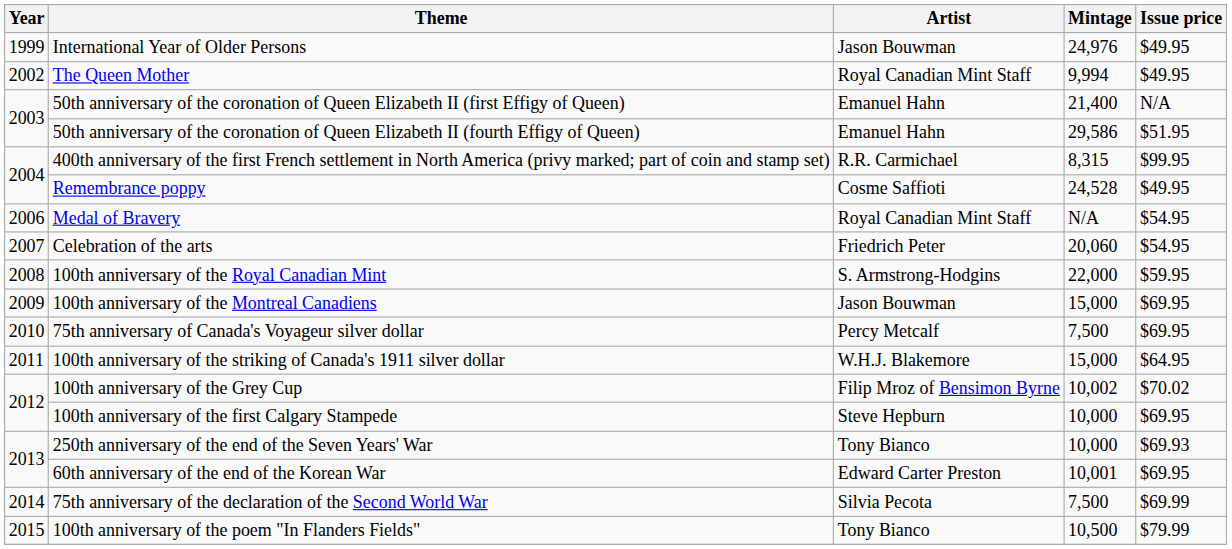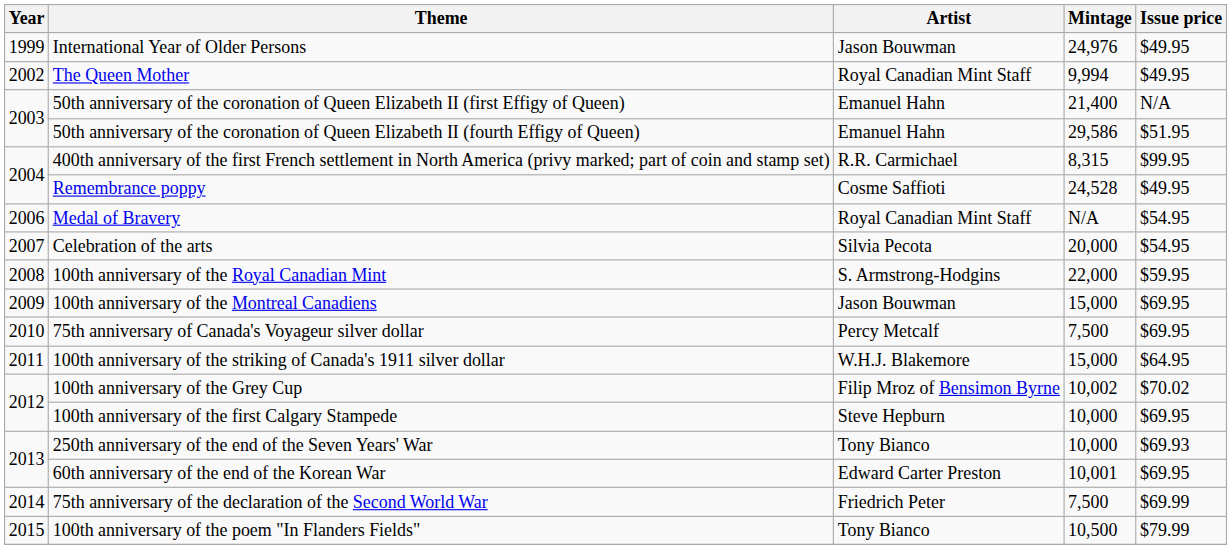 <table class="wikitable">
 <tr>
 <th>Year</th>
 <th>Theme</th>
 <th>Artist</th>
 <th>Mintage</th>
 <th>Issue price</th>
 </tr>
 <tr>
 <td>1999</td>
 <td>International Year of Older Persons</td>
 <td>Jason Bouwman</td>
 <td>24,976</td>
 <td>$49.95</td>
 </tr>
 <tr>
 <td>2002</td>
 <td><a href='#'>The Queen Mother</a></td>
 <td>Royal Canadian Mint Staff</td>
 <td>9,994</td>
 <td>$49.95</td>
 </tr>
 <tr>
 <td rowspan="2">2003</td>
 <td>50th anniversary of the coronation of Queen Elizabeth II (first Effigy of Queen)</td>
 <td>Emanuel Hahn</td>
 <td>21,400</td>
 <td>N/A</td>
 </tr>
 <tr>
 <td>50th anniversary of the coronation of Queen Elizabeth II (fourth Effigy of Queen)</td>
 <td>Emanuel Hahn</td>
 <td>29,586</td>
 <td>$51.95</td>
 </tr>
 <tr>
 <td rowspan="2">2004</td>
 <td>400th anniversary of the first French settlement in North America (privy marked; part of coin and stamp set)</td>
 <td>R.R. Carmichael</td>
 <td>8,315</td>
 <td>$99.95</td>
 </tr>
 <tr>
 <td><a href='#'>Remembrance poppy</a></td>
 <td>Cosme Saffioti</td>
 <td>24,528</td>
 <td>$49.95</td>
 </tr>
 <tr>
 <td>2006</td>
 <td><a href='#'>Medal of Bravery</a></td>
 <td>Royal Canadian Mint Staff</td>
 <td>N/A</td>
 <td>$54.95</td>
 </tr>
 <tr>
 <td>2007</td>
 <td>Celebration of the arts</td>
-<td>Friedrich Peter</td>
-<td>20,060</td>
+<td>Silvia Pecota</td>
+<td>20,000</td>
 <td>$54.95</td>
 </tr>
 <tr>
 <td>2008</td>
 <td>100th anniversary of the <a href='#'>Royal Canadian Mint</a></td>
 <td>S. Armstrong-Hodgins</td>
 <td>22,000</td>
 <td>$59.95</td>
 </tr>
 <tr>
 <td>2009</td>
 <td>100th anniversary of the <a href='#'>Montreal Canadiens</a></td>
 <td>Jason Bouwman</td>
 <td>15,000</td>
 <td>$69.95</td>
 </tr>
 <tr>
 <td>2010</td>
 <td>75th anniversary of Canada's Voyageur silver dollar</td>
 <td>Percy Metcalf</td>
 <td>7,500</td>
 <td>$69.95</td>
 </tr>
 <tr>
 <td>2011</td>
 <td>100th anniversary of the striking of Canada's 1911 silver dollar</td>
 <td>W.H.J. Blakemore</td>
 <td>15,000</td>
 <td>$64.95</td>
 </tr>
 <tr>
 <td rowspan="2">2012</td>
 <td>100th anniversary of the Grey Cup</td>
 <td>Filip Mroz of <a href='#'>Bensimon Byrne</a></td>
 <td>10,002</td>
 <td>$70.02</td>
 </tr>
 <tr>
 <td>100th anniversary of the first Calgary Stampede</td>
 <td>Steve Hepburn</td>
 <td>10,000</td>
 <td>$69.95</td>
 </tr>
 <tr>
 <td rowspan="2">2013</td>
 <td>250th anniversary of the end of the Seven Years' War</td>
 <td>Tony Bianco</td>
 <td>10,000</td>
 <td>$69.93</td>
 </tr>
 <tr>
 <td>60th anniversary of the end of the Korean War</td>
 <td>Edward Carter Preston</td>
 <td>10,001</td>
 <td>$69.95</td>
 </tr>
 <tr>
 <td>2014</td>
 <td>75th anniversary of the declaration of the <a href='#'>Second World War</a></td>
-<td>Silvia Pecota</td>
+<td>Friedrich Peter</td>
 <td>7,500</td>
 <td>$69.99</td>
 </tr>
 <tr>
 <td>2015</td>
 <td>100th anniversary of the poem "In Flanders Fields"</td>
 <td>Tony Bianco</td>
 <td>10,500</td>
 <td>$79.99</td>
 </tr>
 <tr>
 </tr>
 </table>
